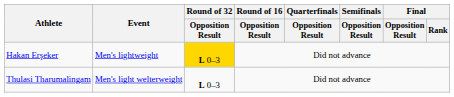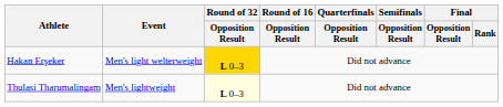 <table class="wikitable" style="font-size:90%">
 <tr>
 <th rowspan="2">Athlete</th>
 <th rowspan="2">Event</th>
 <th>Round of 32</th>
 <th>Round of 16</th>
 <th>Quarterfinals</th>
 <th>Semifinals</th>
 <th colspan=2>Final</th>
 </tr>
 <tr style="font-size:95%">
 <th>Opposition<br>Result</th>
 <th>Opposition<br>Result</th>
 <th>Opposition<br>Result</th>
 <th>Opposition<br>Result</th>
 <th>Opposition<br>Result</th>
 <th>Rank</th>
 </tr>
 <tr align=center>
 <td align=left><a href='#'>Hakan Erşeker</a></td>
-<td align=left><a href='#'>Men's lightweight</a></td>
+<td align=left><a href='#'>Men's light welterweight</a></td>
 <td style="background: gold;"><br><strong>L</strong> 0–3</td>
 <td colspan=5>Did not advance</td>
 </tr>
 <tr align=center>
 <td align=left><a href='#'>Thulasi Tharumalingam</a></td>
-<td align=left><a href='#'>Men's light welterweight</a></td>
-<td><br><strong>L</strong> 0–3</td>
+<td align=left><a href='#'>Men's lightweight</a></td>
+<td style="background: lightyellow;"><br><strong>L</strong> 0–3</td>
 <td colspan=5>Did not advance</td>
 </tr>
 </table>
